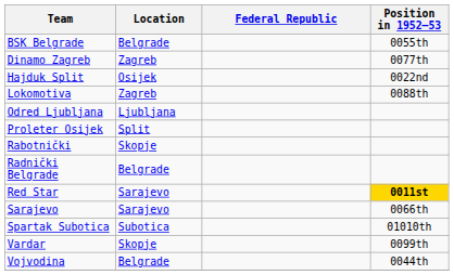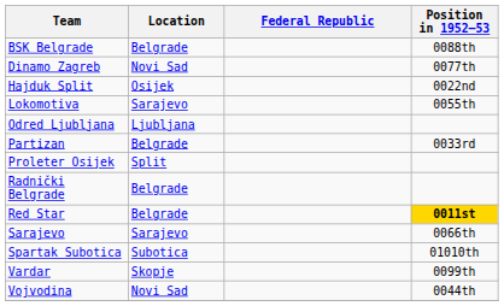 <table class="wikitable sortable" style="text-align: left;">
 <tr>
 <th width="130">Team</th>
 <th width="100">Location</th>
 <th width="200"><a href='#'>Federal Republic</a></th>
 <th width="90">Position<br>in <a href='#'>1952–53</a></th>
 </tr>
 <tr>
 <td><a href='#'>BSK Belgrade</a></td>
 <td><a href='#'>Belgrade</a></td>
 <td></td>
-<td style="text-align:center;"><span>005</span>5th</td>
+<td style="text-align:center;"><span>008</span>8th</td>
 </tr>
 <tr>
 <td><a href='#'>Dinamo Zagreb</a></td>
-<td><a href='#'>Zagreb</a></td>
+<td><a href='#'>Novi Sad</a></td>
 <td></td>
 <td style="text-align:center;"><span>007</span>7th</td>
 </tr>
 <tr>
 <td><a href='#'>Hajduk Split</a></td>
 <td><a href='#'>Osijek</a></td>
 <td></td>
 <td style="text-align:center;"><span>002</span>2nd</td>
 </tr>
 <tr>
 <td><a href='#'>Lokomotiva</a></td>
-<td><a href='#'>Zagreb</a></td>
+<td><a href='#'>Sarajevo</a></td>
 <td></td>
-<td style="text-align:center;"><span>008</span>8th</td>
+<td style="text-align:center;"><span>005</span>5th</td>
 </tr>
 <tr>
 <td><a href='#'>Odred Ljubljana</a></td>
 <td><a href='#'>Ljubljana</a></td>
 <td></td>
 <td></td>
 </tr>
 <tr>
+<td><a href='#'>Partizan</a></td>
+<td><a href='#'>Belgrade</a></td>
+<td></td>
+<td style="text-align:center;"><span>003</span>3rd</td>
+</tr>
+<tr>
 <td><a href='#'>Proleter Osijek</a></td>
 <td><a href='#'>Split</a></td>
-<td></td>
-<td></td>
-</tr>
-<tr>
-<td><a href='#'>Rabotnički</a></td>
-<td><a href='#'>Skopje</a></td>
 <td></td>
 <td></td>
 </tr>
 <tr>
 <td><a href='#'>Radnički Belgrade</a></td>
 <td><a href='#'>Belgrade</a></td>
 <td></td>
 <td></td>
 </tr>
 <tr>
 <td><a href='#'>Red Star</a></td>
-<td><a href='#'>Sarajevo</a></td>
+<td><a href='#'>Belgrade</a></td>
 <td></td>
 <td style="text-align:center;" bgcolor="gold"><strong><span>001</span>1st</strong></td>
 </tr>
 <tr>
 <td><a href='#'>Sarajevo</a></td>
 <td><a href='#'>Sarajevo</a></td>
 <td></td>
 <td style="text-align:center;"><span>006</span>6th</td>
 </tr>
 <tr>
 <td><a href='#'>Spartak Subotica</a></td>
 <td><a href='#'>Subotica</a></td>
 <td></td>
 <td style="text-align:center;"><span>010</span>10th</td>
 </tr>
 <tr>
 <td><a href='#'>Vardar</a></td>
 <td><a href='#'>Skopje</a></td>
 <td></td>
 <td style="text-align:center;"><span>009</span>9th</td>
 </tr>
 <tr>
 <td><a href='#'>Vojvodina</a></td>
-<td><a href='#'>Belgrade</a></td>
+<td><a href='#'>Novi Sad</a></td>
 <td></td>
 <td style="text-align:center;"><span>004</span>4th</td>
 </tr>
 <tr>
 </tr>
 </table>
